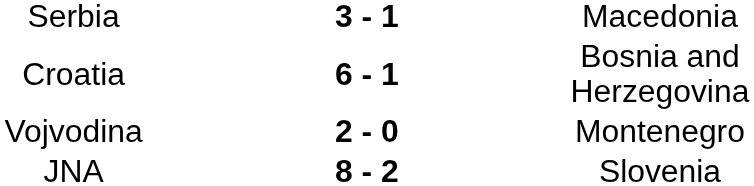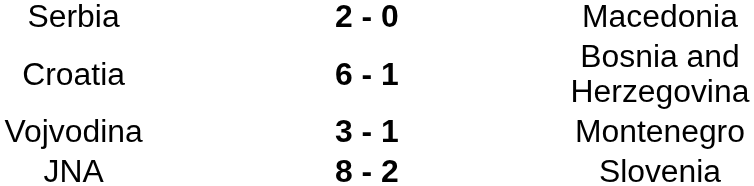 <table border=0 cellpadding=1 cellspacing=1 width=50% style="border-collapse:collapse">
 <tr align=center>
 <th width=33%></th>
 <th width=33%></th>
 <th width=33%></th>
 </tr>
 <tr align=center>
 <td>Serbia </td>
-<td><strong>3 - 1</strong></td>
+<td><strong>2 - 0</strong></td>
 <td>Macedonia </td>
 </tr>
 <tr align=center>
 <td>Croatia </td>
 <td><strong>6 - 1</strong></td>
 <td>Bosnia and Herzegovina </td>
 </tr>
 <tr align=center>
 <td>Vojvodina </td>
-<td><strong>2 - 0</strong></td>
+<td><strong>3 - 1</strong></td>
 <td>Montenegro </td>
 </tr>
 <tr align=center>
 <td>JNA </td>
 <td><strong>8 - 2</strong></td>
 <td>Slovenia </td>
 </tr>
 </table>
